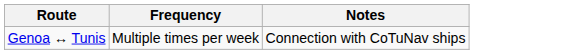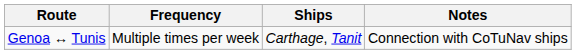 <table class="wikitable">
 <tr>
 <th>Route</th>
 <th>Frequency</th>
+<th>Ships</th>
 <th>Notes</th>
 </tr>
 <tr>
 <td><a href='#'>Genoa</a> ↔ <a href='#'>Tunis</a></td>
 <td>Multiple times per week</td>
+<td><em>Carthage</em>, <em><a href='#'>Tanit</a></em></td>
 <td>Connection with CoTuNav ships</td>
 </tr>
 </table>
